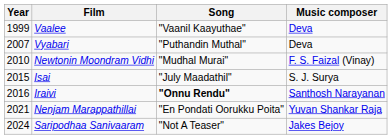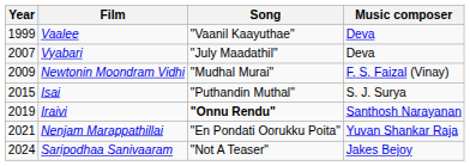 <table class="wikitable sortable">
 <tr>
 <th scope="col">Year</th>
 <th scope="col">Film</th>
 <th scope="col">Song</th>
 <th scope="col">Music composer</th>
 </tr>
 <tr>
 <td>1999</td>
 <td><em><a href='#'>Vaalee</a></em></td>
 <td>"Vaanil Kaayuthae"</td>
 <td><a href='#'>Deva</a></td>
 </tr>
 <tr>
 <td>2007</td>
 <td><em><a href='#'>Vyabari</a></em></td>
-<td>"Puthandin Muthal"</td>
+<td>"July Maadathil"</td>
 <td>Deva</td>
 </tr>
 <tr>
-<td>2010</td>
+<td>2009</td>
 <td><em><a href='#'>Newtonin Moondram Vidhi</a></em></td>
 <td>"Mudhal Murai"</td>
 <td><a href='#'>F. S. Faizal</a> (Vinay)</td>
 </tr>
 <tr>
 <td>2015</td>
 <td><em><a href='#'>Isai</a></em></td>
-<td>"July Maadathil"</td>
+<td>"Puthandin Muthal"</td>
 <td>S. J. Surya</td>
 </tr>
 <tr>
-<td>2016</td>
+<td>2019</td>
 <td><em><a href='#'>Iraivi</a></em></td>
 <td><strong>"Onnu Rendu"</strong></td>
 <td><a href='#'>Santhosh Narayanan</a></td>
 </tr>
 <tr>
 <td>2021</td>
 <td><em><a href='#'>Nenjam Marappathillai</a></em></td>
 <td>"En Pondati Oorukku Poita"</td>
 <td><a href='#'>Yuvan Shankar Raja</a></td>
 </tr>
 <tr>
 <td>2024</td>
 <td><em><a href='#'>Saripodhaa Sanivaaram</a></em></td>
 <td>"Not A Teaser"</td>
 <td><a href='#'>Jakes Bejoy</a></td>
 </tr>
 </table>
